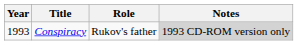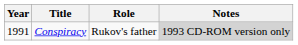 <table class="wikitable sortable">
 <tr>
 <th>Year</th>
 <th>Title</th>
 <th>Role</th>
 <th class="unsortable">Notes</th>
 </tr>
 <tr>
-<td>1993</td>
+<td>1991</td>
 <td><em><a href='#'>Conspiracy</a></em></td>
 <td>Rukov's father</td>
 <td style="background: lightgrey;">1993 CD-ROM version only</td>
 </tr>
 </table>
